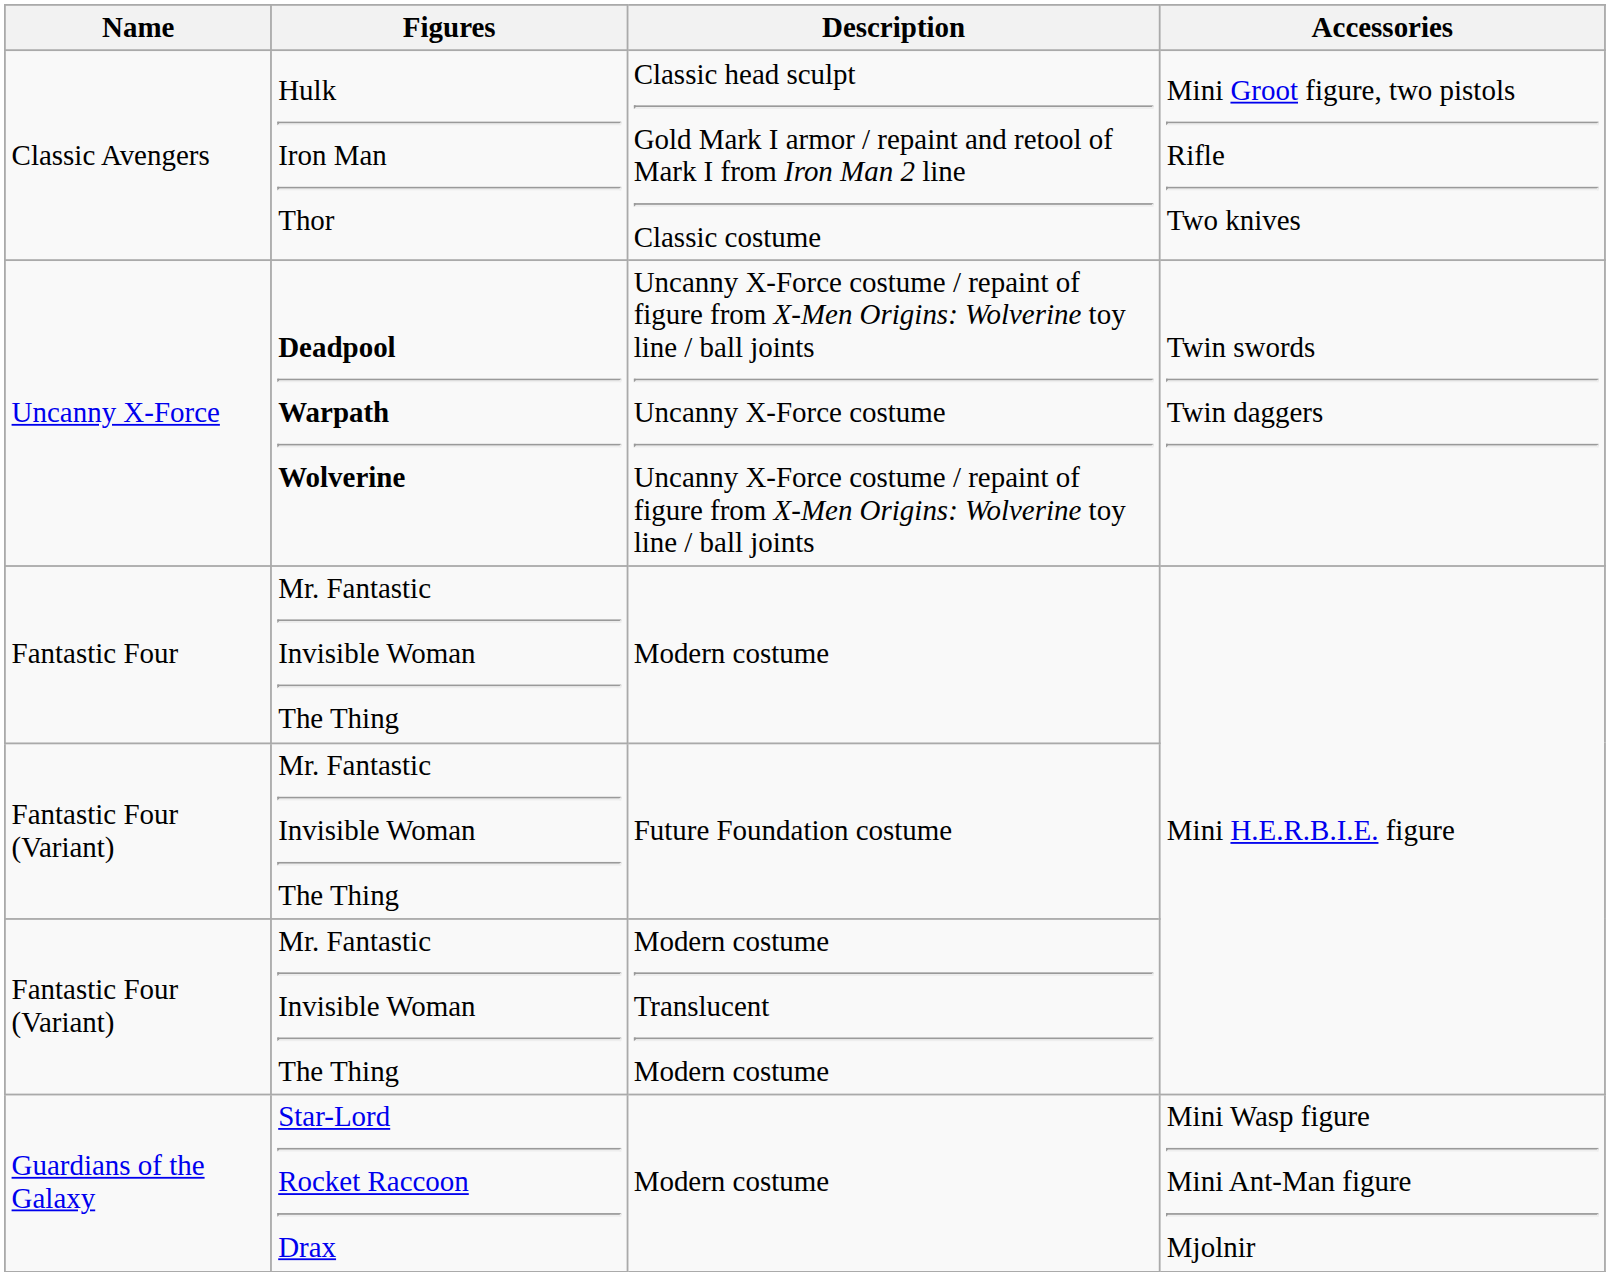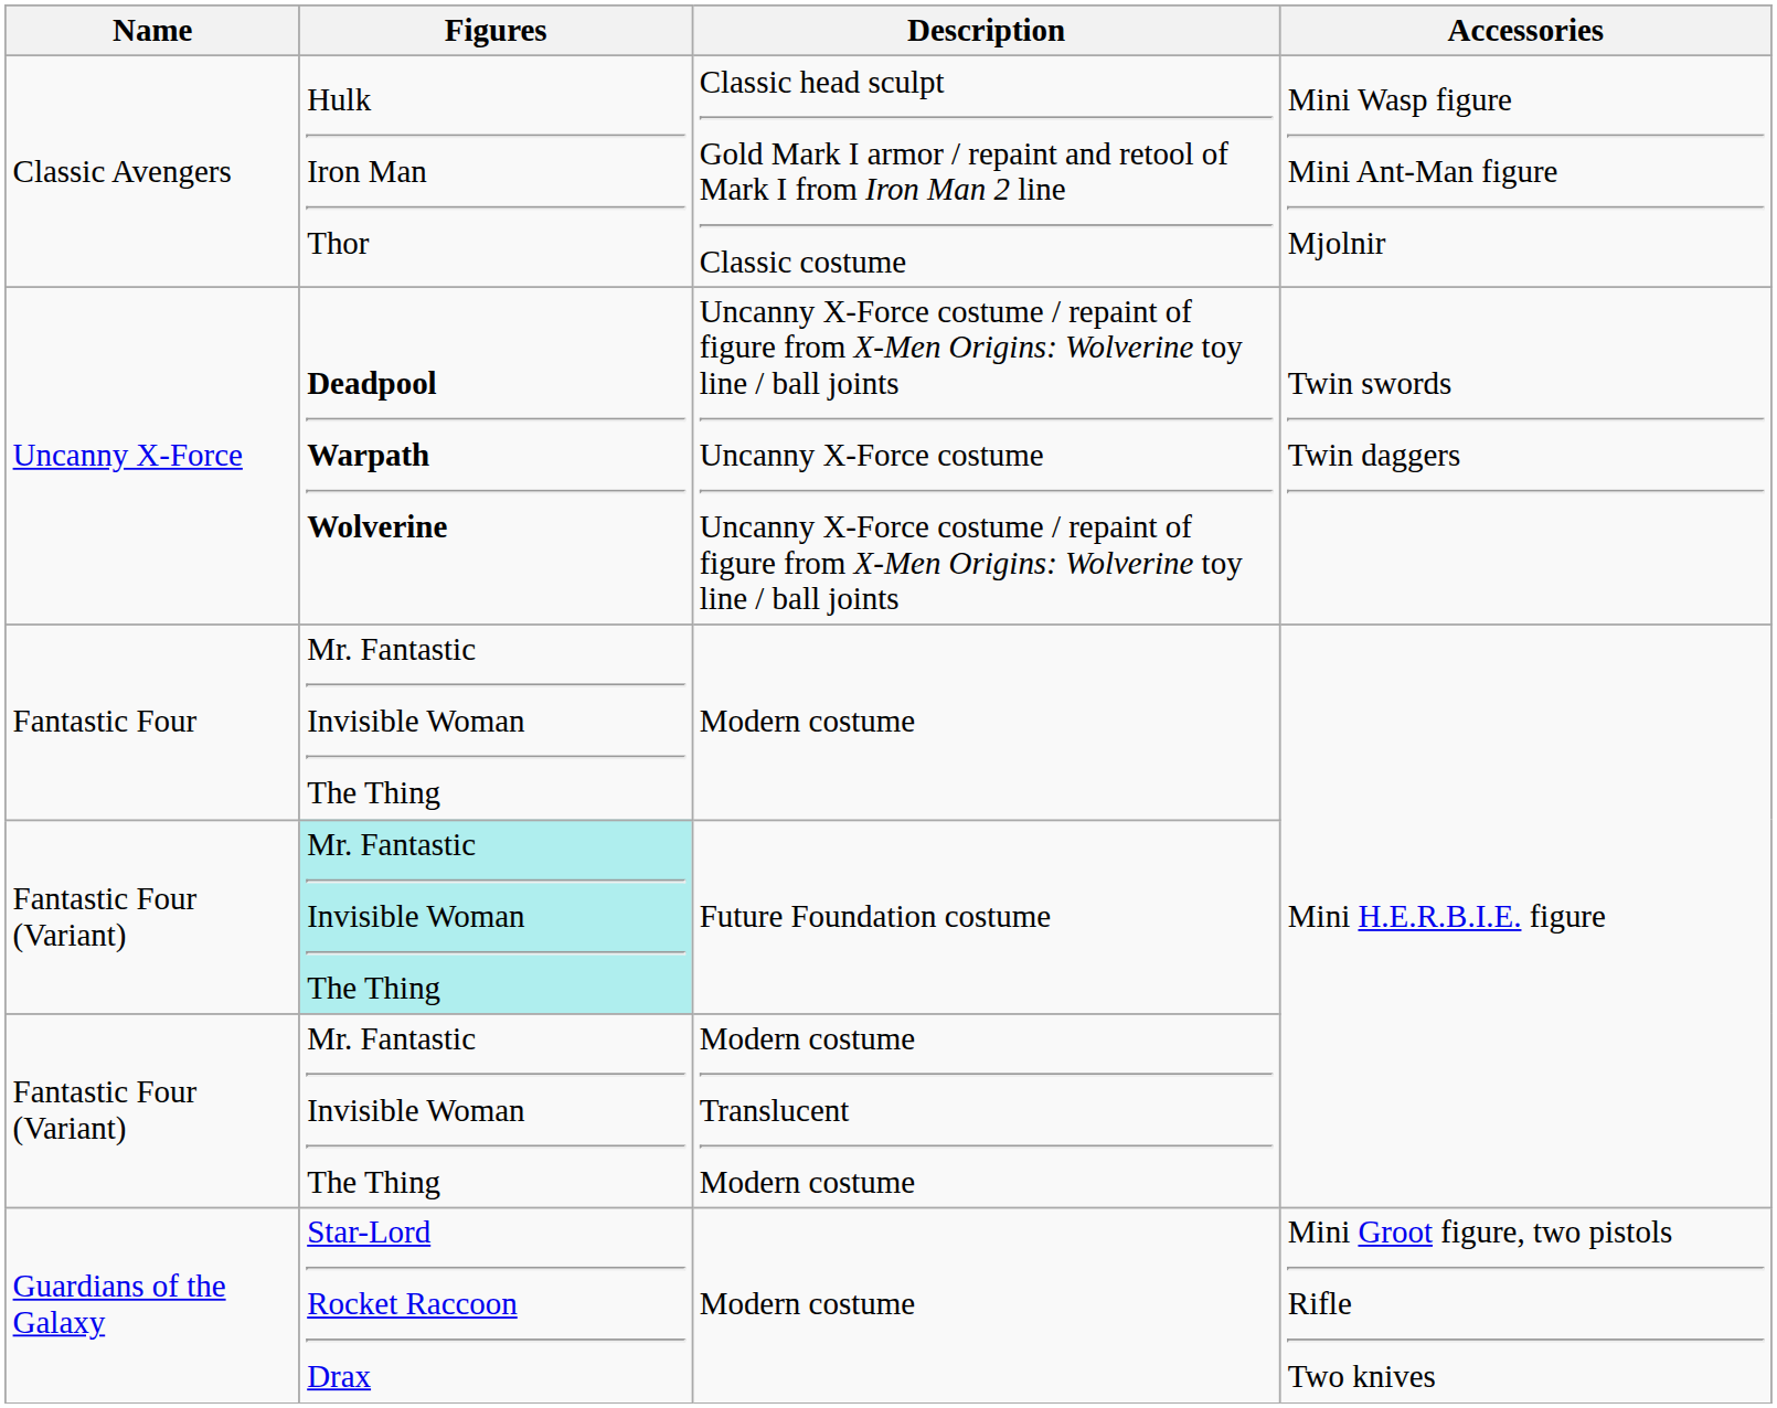 <table class="wikitable" width="70%">
 <tr>
 <th width=15%>Name</th>
 <th width=20%>Figures</th>
 <th width=30%>Description</th>
 <th width=25%>Accessories</th>
 </tr>
 <tr>
 <td>Classic Avengers</td>
 <td>Hulk<hr>Iron Man<hr>Thor</td>
 <td>Classic head sculpt<hr>Gold Mark I armor / repaint and retool of Mark I from <em>Iron Man 2</em> line<hr>Classic costume</td>
-<td>Mini <a href='#'>Groot</a> figure, two pistols<hr>Rifle<hr>Two knives</td>
+<td>Mini Wasp figure<hr>Mini Ant-Man figure<hr>Mjolnir</td>
 </tr>
 <tr>
 <td><a href='#'>Uncanny X-Force</a></td>
 <td><strong>Deadpool<hr>Warpath<hr>Wolverine</strong></td>
 <td>Uncanny X-Force costume / repaint of figure from <em>X-Men Origins: Wolverine</em> toy line / ball joints<hr>Uncanny X-Force costume<hr>Uncanny X-Force costume / repaint of figure from <em>X-Men Origins: Wolverine</em> toy line / ball joints</td>
 <td>Twin swords<hr>Twin daggers<hr> </td>
 </tr>
 <tr>
 <td>Fantastic Four</td>
 <td>Mr. Fantastic<hr>Invisible Woman<hr>The Thing</td>
 <td>Modern costume</td>
 <td rowspan="3">Mini <a href='#'>H.E.R.B.I.E.</a> figure</td>
 </tr>
 <tr>
 <td>Fantastic Four (Variant)</td>
-<td>Mr. Fantastic<hr>Invisible Woman<hr>The Thing</td>
+<td style="background: paleturquoise;">Mr. Fantastic<hr>Invisible Woman<hr>The Thing</td>
 <td>Future Foundation costume</td>
 </tr>
 <tr>
 <td>Fantastic Four (Variant)</td>
 <td>Mr. Fantastic<hr>Invisible Woman<hr>The Thing</td>
 <td>Modern costume<hr>Translucent<hr>Modern costume</td>
 </tr>
 <tr>
 <td><a href='#'>Guardians of the Galaxy</a></td>
 <td><a href='#'>Star-Lord</a><hr><a href='#'>Rocket Raccoon</a><hr><a href='#'>Drax</a></td>
 <td>Modern costume</td>
-<td>Mini Wasp figure<hr>Mini Ant-Man figure<hr>Mjolnir</td>
+<td>Mini <a href='#'>Groot</a> figure, two pistols<hr>Rifle<hr>Two knives</td>
 </tr>
 </table>
